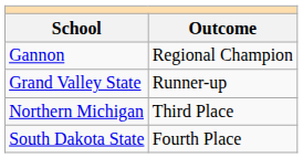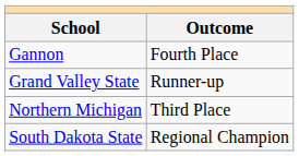 <table class="wikitable" style="float:left; margin-right:1em;">
 <tr>
 <th colspan="3" style="background:#ffdead;"></th>
 </tr>
 <tr>
 <th>School</th>
 <th>Outcome</th>
 </tr>
 <tr>
 <td><a href='#'>Gannon</a></td>
-<td>Regional Champion</td>
+<td>Fourth Place</td>
 </tr>
 <tr>
 <td><a href='#'>Grand Valley State</a></td>
 <td>Runner-up</td>
 </tr>
 <tr>
 <td><a href='#'>Northern Michigan</a></td>
 <td>Third Place</td>
 </tr>
 <tr>
 <td><a href='#'>South Dakota State</a></td>
-<td>Fourth Place</td>
+<td>Regional Champion</td>
 </tr>
 </table>
